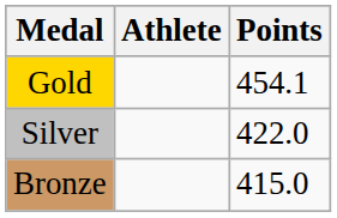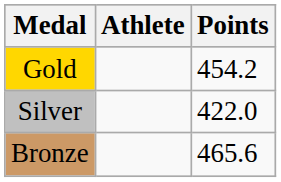 <table class="wikitable">
 <tr>
 <th>Medal</th>
 <th>Athlete</th>
 <th>Points</th>
 </tr>
 <tr>
 <td style="text-align:center;background-color:gold;">Gold</td>
 <td></td>
-<td>454.1</td>
+<td>454.2</td>
 </tr>
 <tr>
 <td style="text-align:center;background-color:silver;">Silver</td>
 <td></td>
 <td>422.0</td>
 </tr>
 <tr>
 <td style="text-align:center;background-color:#CC9966;">Bronze</td>
 <td></td>
-<td>415.0</td>
+<td>465.6</td>
 </tr>
 </table>
